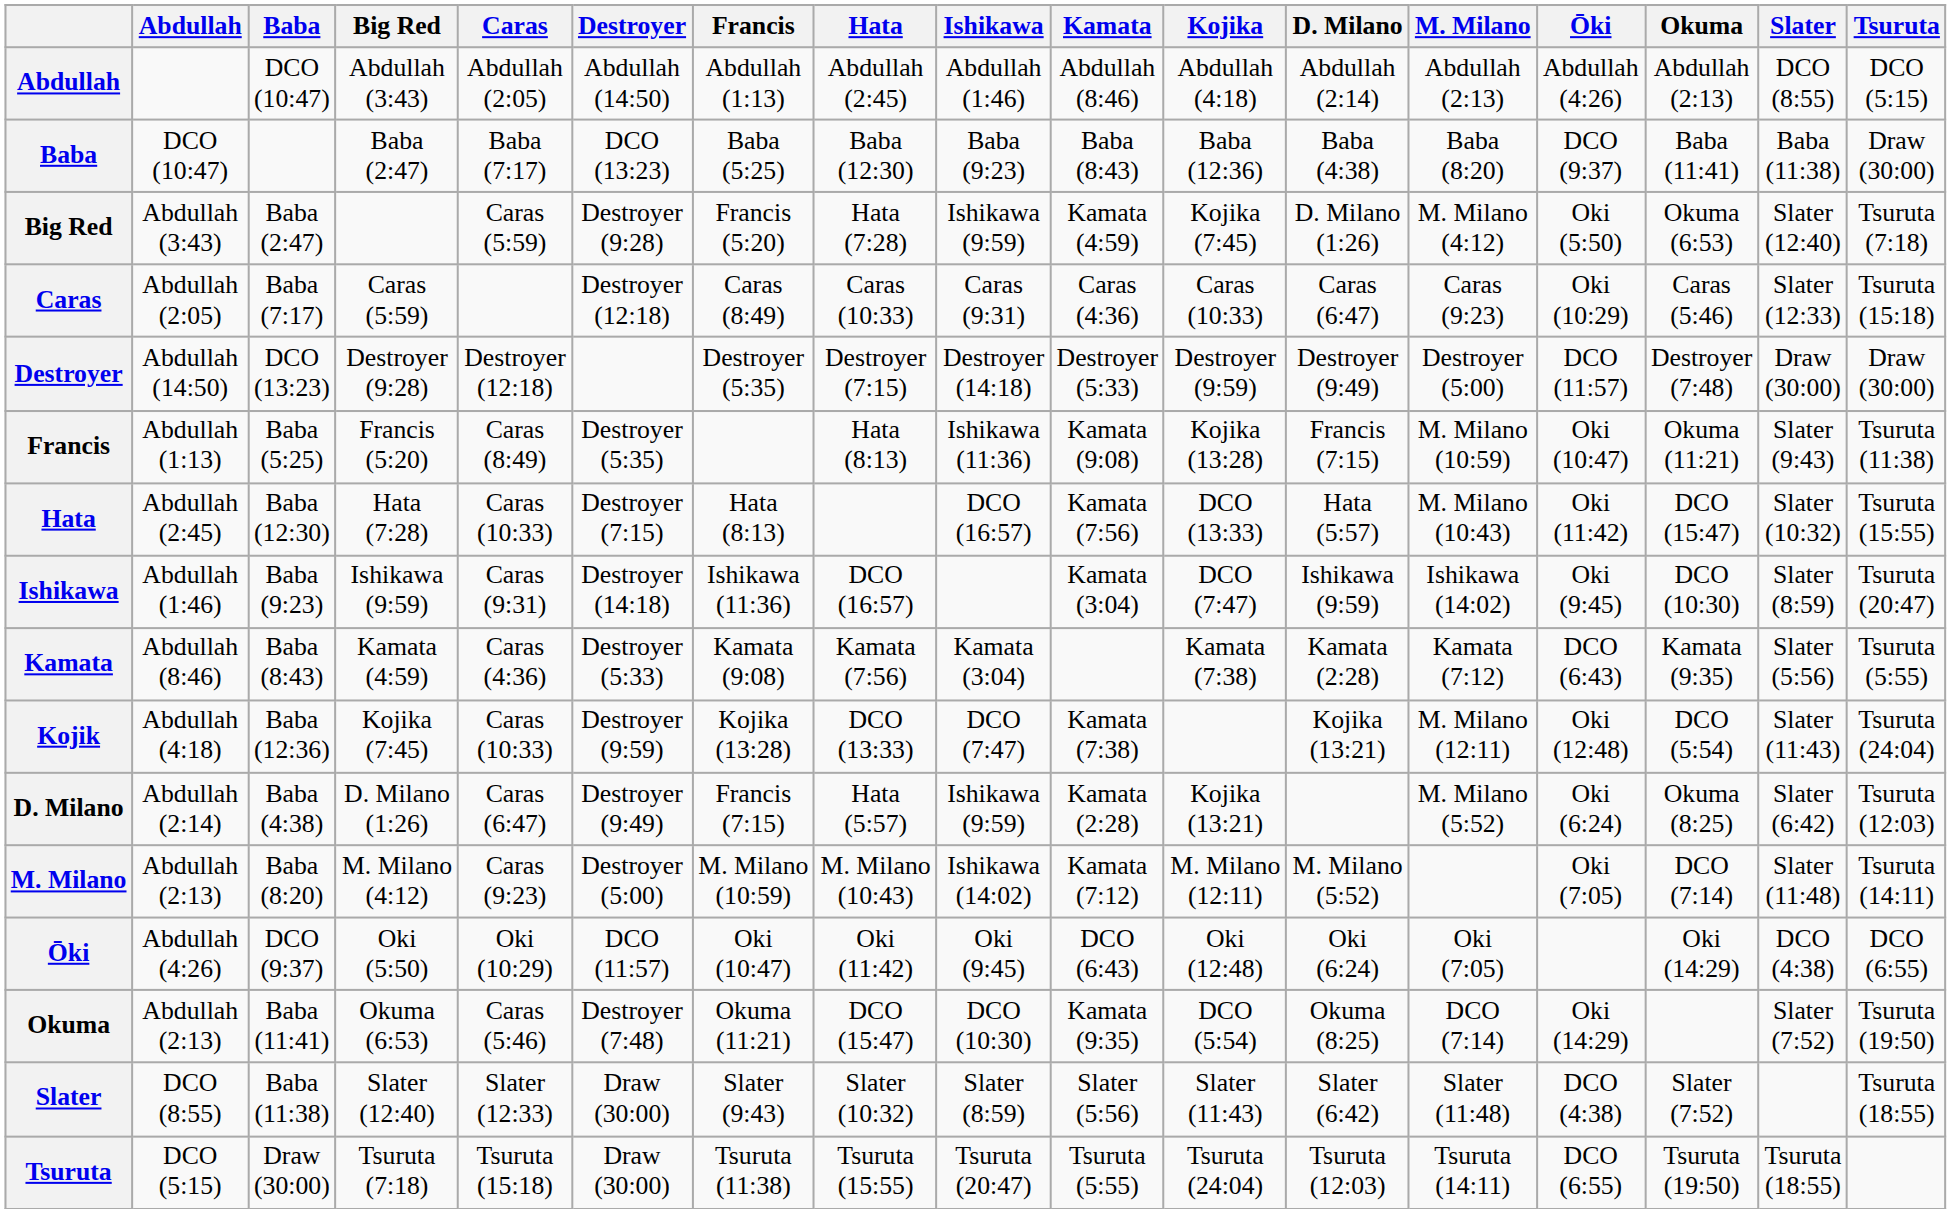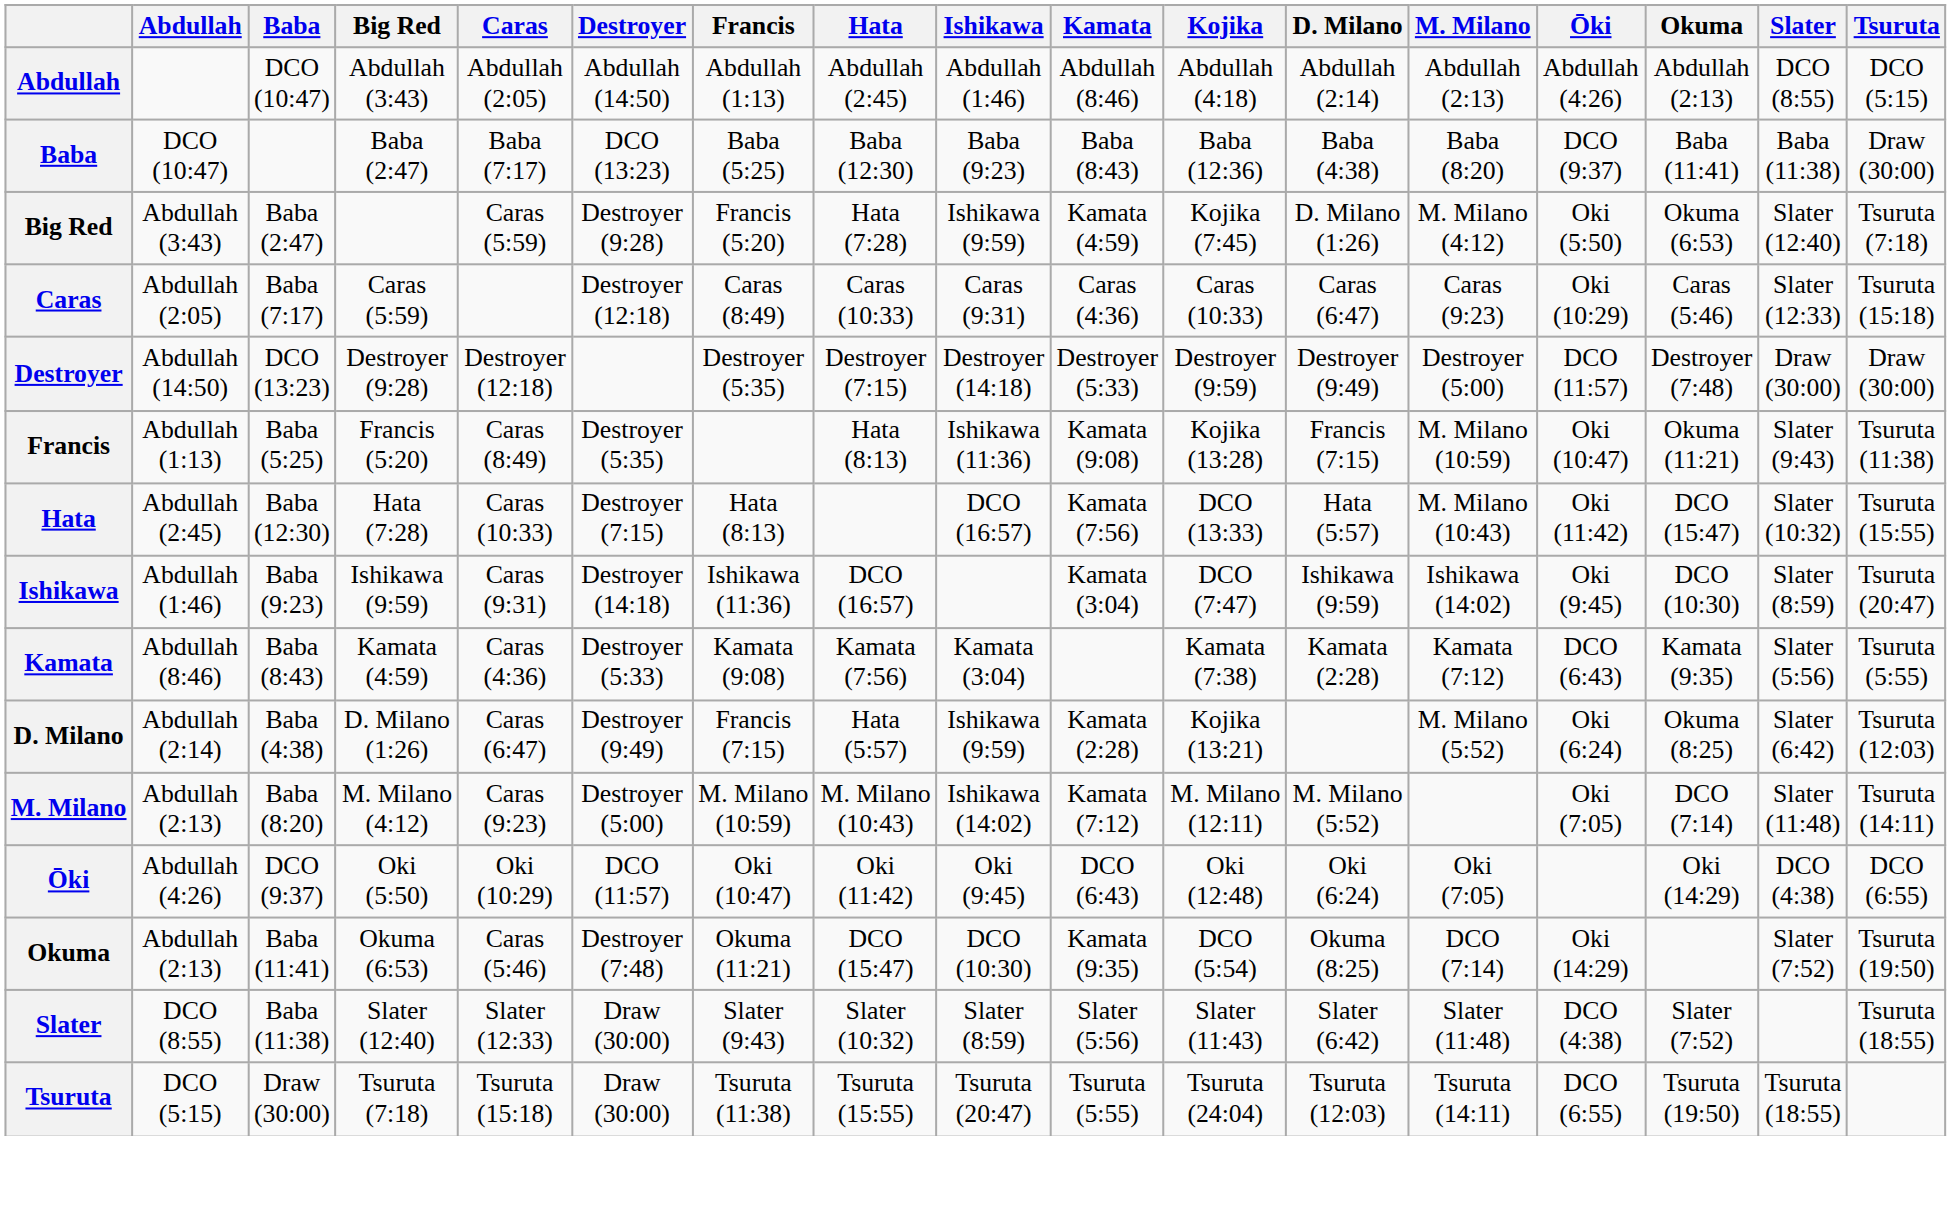 <table class="wikitable" style="margin:1em auto; font-size:80%;text-align:center">
 <tr>
 <th></th>
 <th><a href='#'>Abdullah</a></th>
 <th><a href='#'>Baba</a></th>
 <th>Big Red</th>
 <th><a href='#'>Caras</a></th>
 <th><a href='#'>Destroyer</a></th>
 <th>Francis</th>
 <th><a href='#'>Hata</a></th>
 <th><a href='#'>Ishikawa</a></th>
 <th><a href='#'>Kamata</a></th>
 <th><a href='#'>Kojika</a></th>
 <th>D. Milano</th>
 <th><a href='#'>M. Milano</a></th>
 <th><a href='#'>Ōki</a></th>
 <th>Okuma</th>
 <th><a href='#'>Slater</a></th>
 <th><a href='#'>Tsuruta</a></th>
 </tr>
 <tr>
 <th><a href='#'>Abdullah</a></th>
 <td></td>
 <td>DCO<br>(10:47)</td>
 <td>Abdullah<br>(3:43)</td>
 <td>Abdullah<br>(2:05)</td>
 <td>Abdullah<br>(14:50)</td>
 <td>Abdullah<br>(1:13)</td>
 <td>Abdullah<br>(2:45)</td>
 <td>Abdullah<br>(1:46)</td>
 <td>Abdullah<br>(8:46)</td>
 <td>Abdullah<br>(4:18)</td>
 <td>Abdullah<br>(2:14)</td>
 <td>Abdullah<br>(2:13)</td>
 <td>Abdullah<br>(4:26)</td>
 <td>Abdullah<br>(2:13)</td>
 <td>DCO<br>(8:55)</td>
 <td>DCO<br>(5:15)</td>
 </tr>
 <tr>
 <th><a href='#'>Baba</a></th>
 <td>DCO<br>(10:47)</td>
 <td></td>
 <td>Baba<br>(2:47)</td>
 <td>Baba<br>(7:17)</td>
 <td>DCO<br>(13:23)</td>
 <td>Baba<br>(5:25)</td>
 <td>Baba<br>(12:30)</td>
 <td>Baba<br>(9:23)</td>
 <td>Baba<br>(8:43)</td>
 <td>Baba<br>(12:36)</td>
 <td>Baba<br>(4:38)</td>
 <td>Baba<br>(8:20)</td>
 <td>DCO<br>(9:37)</td>
 <td>Baba<br>(11:41)</td>
 <td>Baba<br>(11:38)</td>
 <td>Draw<br>(30:00)</td>
 </tr>
 <tr>
 <th>Big Red</th>
 <td>Abdullah<br>(3:43)</td>
 <td>Baba<br>(2:47)</td>
 <td></td>
 <td>Caras<br>(5:59)</td>
 <td>Destroyer<br>(9:28)</td>
 <td>Francis<br>(5:20)</td>
 <td>Hata<br>(7:28)</td>
 <td>Ishikawa<br>(9:59)</td>
 <td>Kamata<br>(4:59)</td>
 <td>Kojika<br>(7:45)</td>
 <td>D. Milano<br>(1:26)</td>
 <td>M. Milano<br>(4:12)</td>
 <td>Oki<br>(5:50)</td>
 <td>Okuma<br>(6:53)</td>
 <td>Slater<br>(12:40)</td>
 <td>Tsuruta<br>(7:18)</td>
 </tr>
 <tr>
 <th><a href='#'>Caras</a></th>
 <td>Abdullah<br>(2:05)</td>
 <td>Baba<br>(7:17)</td>
 <td>Caras<br>(5:59)</td>
 <td></td>
 <td>Destroyer<br>(12:18)</td>
 <td>Caras<br>(8:49)</td>
 <td>Caras<br>(10:33)</td>
 <td>Caras<br>(9:31)</td>
 <td>Caras<br>(4:36)</td>
 <td>Caras<br>(10:33)</td>
 <td>Caras<br>(6:47)</td>
 <td>Caras<br>(9:23)</td>
 <td>Oki<br>(10:29)</td>
 <td>Caras<br>(5:46)</td>
 <td>Slater<br>(12:33)</td>
 <td>Tsuruta<br>(15:18)</td>
 </tr>
 <tr>
 <th><a href='#'>Destroyer</a></th>
 <td>Abdullah<br>(14:50)</td>
 <td>DCO<br>(13:23)</td>
 <td>Destroyer<br>(9:28)</td>
 <td>Destroyer<br>(12:18)</td>
 <td></td>
 <td>Destroyer<br>(5:35)</td>
 <td>Destroyer<br>(7:15)</td>
 <td>Destroyer<br>(14:18)</td>
 <td>Destroyer<br>(5:33)</td>
 <td>Destroyer<br>(9:59)</td>
 <td>Destroyer<br>(9:49)</td>
 <td>Destroyer<br>(5:00)</td>
 <td>DCO<br>(11:57)</td>
 <td>Destroyer<br>(7:48)</td>
 <td>Draw<br>(30:00)</td>
 <td>Draw<br>(30:00)</td>
 </tr>
 <tr>
 <th>Francis</th>
 <td>Abdullah<br>(1:13)</td>
 <td>Baba<br>(5:25)</td>
 <td>Francis<br>(5:20)</td>
 <td>Caras<br>(8:49)</td>
 <td>Destroyer<br>(5:35)</td>
 <td></td>
 <td>Hata<br>(8:13)</td>
 <td>Ishikawa<br>(11:36)</td>
 <td>Kamata<br>(9:08)</td>
 <td>Kojika<br>(13:28)</td>
 <td>Francis<br>(7:15)</td>
 <td>M. Milano<br>(10:59)</td>
 <td>Oki<br>(10:47)</td>
 <td>Okuma<br>(11:21)</td>
 <td>Slater<br>(9:43)</td>
 <td>Tsuruta<br>(11:38)</td>
 </tr>
 <tr>
 <th><a href='#'>Hata</a></th>
 <td>Abdullah<br>(2:45)</td>
 <td>Baba<br>(12:30)</td>
 <td>Hata<br>(7:28)</td>
 <td>Caras<br>(10:33)</td>
 <td>Destroyer<br>(7:15)</td>
 <td>Hata<br>(8:13)</td>
 <td></td>
 <td>DCO<br>(16:57)</td>
 <td>Kamata<br>(7:56)</td>
 <td>DCO<br>(13:33)</td>
 <td>Hata<br>(5:57)</td>
 <td>M. Milano<br>(10:43)</td>
 <td>Oki<br>(11:42)</td>
 <td>DCO<br>(15:47)</td>
 <td>Slater<br>(10:32)</td>
 <td>Tsuruta<br>(15:55)</td>
 </tr>
 <tr>
 <th><a href='#'>Ishikawa</a></th>
 <td>Abdullah<br>(1:46)</td>
 <td>Baba<br>(9:23)</td>
 <td>Ishikawa<br>(9:59)</td>
 <td>Caras<br>(9:31)</td>
 <td>Destroyer<br>(14:18)</td>
 <td>Ishikawa<br>(11:36)</td>
 <td>DCO<br>(16:57)</td>
 <td></td>
 <td>Kamata<br>(3:04)</td>
 <td>DCO<br>(7:47)</td>
 <td>Ishikawa<br>(9:59)</td>
 <td>Ishikawa<br>(14:02)</td>
 <td>Oki<br>(9:45)</td>
 <td>DCO<br>(10:30)</td>
 <td>Slater<br>(8:59)</td>
 <td>Tsuruta<br>(20:47)</td>
 </tr>
 <tr>
 <th><a href='#'>Kamata</a></th>
 <td>Abdullah<br>(8:46)</td>
 <td>Baba<br>(8:43)</td>
 <td>Kamata<br>(4:59)</td>
 <td>Caras<br>(4:36)</td>
 <td>Destroyer<br>(5:33)</td>
 <td>Kamata<br>(9:08)</td>
 <td>Kamata<br>(7:56)</td>
 <td>Kamata<br>(3:04)</td>
 <td></td>
 <td>Kamata<br>(7:38)</td>
 <td>Kamata<br>(2:28)</td>
 <td>Kamata<br>(7:12)</td>
 <td>DCO<br>(6:43)</td>
 <td>Kamata<br>(9:35)</td>
 <td>Slater<br>(5:56)</td>
 <td>Tsuruta<br>(5:55)</td>
 </tr>
 <tr>
-<th><a href='#'>Kojik</a></th>
-<td>Abdullah<br>(4:18)</td>
-<td>Baba<br>(12:36)</td>
-<td>Kojika<br>(7:45)</td>
-<td>Caras<br>(10:33)</td>
-<td>Destroyer<br>(9:59)</td>
-<td>Kojika<br>(13:28)</td>
-<td>DCO<br>(13:33)</td>
-<td>DCO<br>(7:47)</td>
-<td>Kamata<br>(7:38)</td>
-<td></td>
-<td>Kojika<br>(13:21)</td>
-<td>M. Milano<br>(12:11)</td>
-<td>Oki<br>(12:48)</td>
-<td>DCO<br>(5:54)</td>
-<td>Slater<br>(11:43)</td>
-<td>Tsuruta<br>(24:04)</td>
-</tr>
-<tr>
 <th>D. Milano</th>
 <td>Abdullah<br>(2:14)</td>
 <td>Baba<br>(4:38)</td>
 <td>D. Milano<br>(1:26)</td>
 <td>Caras<br>(6:47)</td>
 <td>Destroyer<br>(9:49)</td>
 <td>Francis<br>(7:15)</td>
 <td>Hata<br>(5:57)</td>
 <td>Ishikawa<br>(9:59)</td>
 <td>Kamata<br>(2:28)</td>
 <td>Kojika<br>(13:21)</td>
 <td></td>
 <td>M. Milano<br>(5:52)</td>
 <td>Oki<br>(6:24)</td>
 <td>Okuma<br>(8:25)</td>
 <td>Slater<br>(6:42)</td>
 <td>Tsuruta<br>(12:03)</td>
 </tr>
 <tr>
 <th><a href='#'>M. Milano</a></th>
 <td>Abdullah<br>(2:13)</td>
 <td>Baba<br>(8:20)</td>
 <td>M. Milano<br>(4:12)</td>
 <td>Caras<br>(9:23)</td>
 <td>Destroyer<br>(5:00)</td>
 <td>M. Milano<br>(10:59)</td>
 <td>M. Milano<br>(10:43)</td>
 <td>Ishikawa<br>(14:02)</td>
 <td>Kamata<br>(7:12)</td>
 <td>M. Milano<br>(12:11)</td>
 <td>M. Milano<br>(5:52)</td>
 <td></td>
 <td>Oki<br>(7:05)</td>
 <td>DCO<br>(7:14)</td>
 <td>Slater<br>(11:48)</td>
 <td>Tsuruta<br>(14:11)</td>
 </tr>
 <tr>
 <th><a href='#'>Ōki</a></th>
 <td>Abdullah<br>(4:26)</td>
 <td>DCO<br>(9:37)</td>
 <td>Oki<br>(5:50)</td>
 <td>Oki<br>(10:29)</td>
 <td>DCO<br>(11:57)</td>
 <td>Oki<br>(10:47)</td>
 <td>Oki<br>(11:42)</td>
 <td>Oki<br>(9:45)</td>
 <td>DCO<br>(6:43)</td>
 <td>Oki<br>(12:48)</td>
 <td>Oki<br>(6:24)</td>
 <td>Oki<br>(7:05)</td>
 <td></td>
 <td>Oki<br>(14:29)</td>
 <td>DCO<br>(4:38)</td>
 <td>DCO<br>(6:55)</td>
 </tr>
 <tr>
 <th>Okuma</th>
 <td>Abdullah<br>(2:13)</td>
 <td>Baba<br>(11:41)</td>
 <td>Okuma<br>(6:53)</td>
 <td>Caras<br>(5:46)</td>
 <td>Destroyer<br>(7:48)</td>
 <td>Okuma<br>(11:21)</td>
 <td>DCO<br>(15:47)</td>
 <td>DCO<br>(10:30)</td>
 <td>Kamata<br>(9:35)</td>
 <td>DCO<br>(5:54)</td>
 <td>Okuma<br>(8:25)</td>
 <td>DCO<br>(7:14)</td>
 <td>Oki<br>(14:29)</td>
 <td></td>
 <td>Slater<br>(7:52)</td>
 <td>Tsuruta<br>(19:50)</td>
 </tr>
 <tr>
 <th><a href='#'>Slater</a></th>
 <td>DCO<br>(8:55)</td>
 <td>Baba<br>(11:38)</td>
 <td>Slater<br>(12:40)</td>
 <td>Slater<br>(12:33)</td>
 <td>Draw<br>(30:00)</td>
 <td>Slater<br>(9:43)</td>
 <td>Slater<br>(10:32)</td>
 <td>Slater<br>(8:59)</td>
 <td>Slater<br>(5:56)</td>
 <td>Slater<br>(11:43)</td>
 <td>Slater<br>(6:42)</td>
 <td>Slater<br>(11:48)</td>
 <td>DCO<br>(4:38)</td>
 <td>Slater<br>(7:52)</td>
 <td></td>
 <td>Tsuruta<br>(18:55)</td>
 </tr>
 <tr>
 <th><a href='#'>Tsuruta</a></th>
 <td>DCO<br>(5:15)</td>
 <td>Draw<br>(30:00)</td>
 <td>Tsuruta<br>(7:18)</td>
 <td>Tsuruta<br>(15:18)</td>
 <td>Draw<br>(30:00)</td>
 <td>Tsuruta<br>(11:38)</td>
 <td>Tsuruta<br>(15:55)</td>
 <td>Tsuruta<br>(20:47)</td>
 <td>Tsuruta<br>(5:55)</td>
 <td>Tsuruta<br>(24:04)</td>
 <td>Tsuruta<br>(12:03)</td>
 <td>Tsuruta<br>(14:11)</td>
 <td>DCO<br>(6:55)</td>
 <td>Tsuruta<br>(19:50)</td>
 <td>Tsuruta<br>(18:55)</td>
 <td></td>
 </tr>
 </table>
